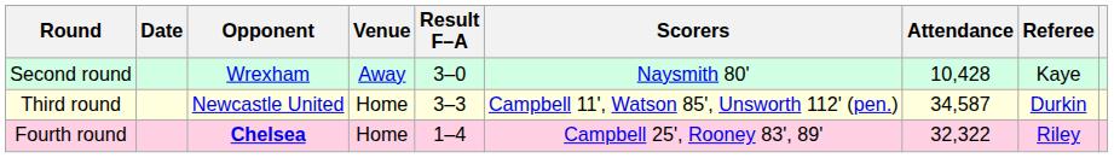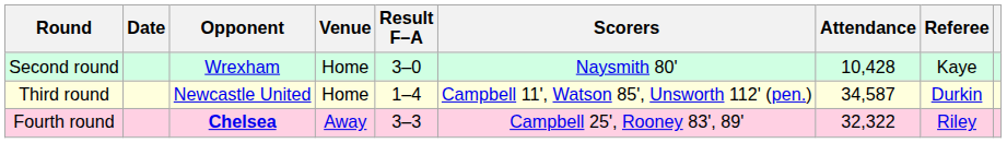 <table class="wikitable sortable" style="text-align:center">
 <tr>
 <th>Round</th>
 <th>Date</th>
 <th>Opponent</th>
 <th>Venue</th>
 <th>Result<br>F–A</th>
 <th class="unsortable">Scorers</th>
 <th>Attendance</th>
 <th>Referee</th>
 <th class="unsortable"></th>
 </tr>
 <tr bgcolor="#d0ffe3">
 <td>Second round</td>
 <td></td>
 <td><a href='#'>Wrexham</a></td>
-<td><a href='#'>Away</a></td>
+<td>Home</td>
 <td>3–0</td>
 <td><a href='#'>Naysmith</a> 80'</td>
 <td>10,428</td>
 <td>Kaye</td>
 <td></td>
 </tr>
 <tr bgcolor="#ffffdd">
 <td>Third round</td>
 <td></td>
 <td><a href='#'>Newcastle United</a></td>
 <td>Home</td>
-<td>3–3 <br></td>
+<td>1–4</td>
 <td><a href='#'>Campbell</a> 11', <a href='#'>Watson</a> 85', <a href='#'>Unsworth</a> 112' (<a href='#'>pen.</a>)</td>
 <td>34,587</td>
 <td><a href='#'>Durkin</a></td>
 <td></td>
 </tr>
 <tr bgcolor="#ffd0e3">
 <td>Fourth round</td>
 <td></td>
 <td><strong><a href='#'>Chelsea</a></strong></td>
-<td>Home</td>
-<td>1–4</td>
+<td><a href='#'>Away</a></td>
+<td>3–3 <br></td>
 <td><a href='#'>Campbell</a> 25', <a href='#'>Rooney</a> 83', 89'</td>
 <td>32,322</td>
 <td><a href='#'>Riley</a></td>
 <td></td>
 </tr>
 </table>
